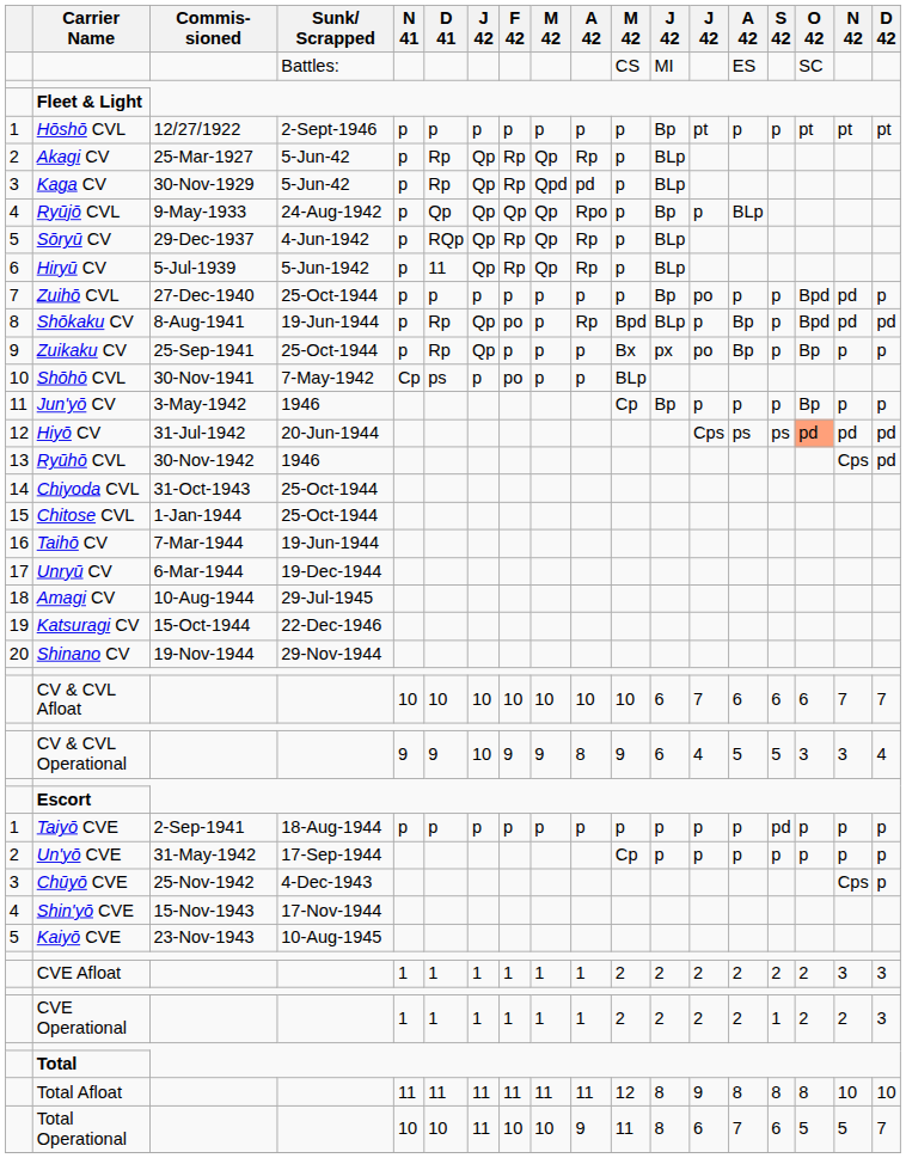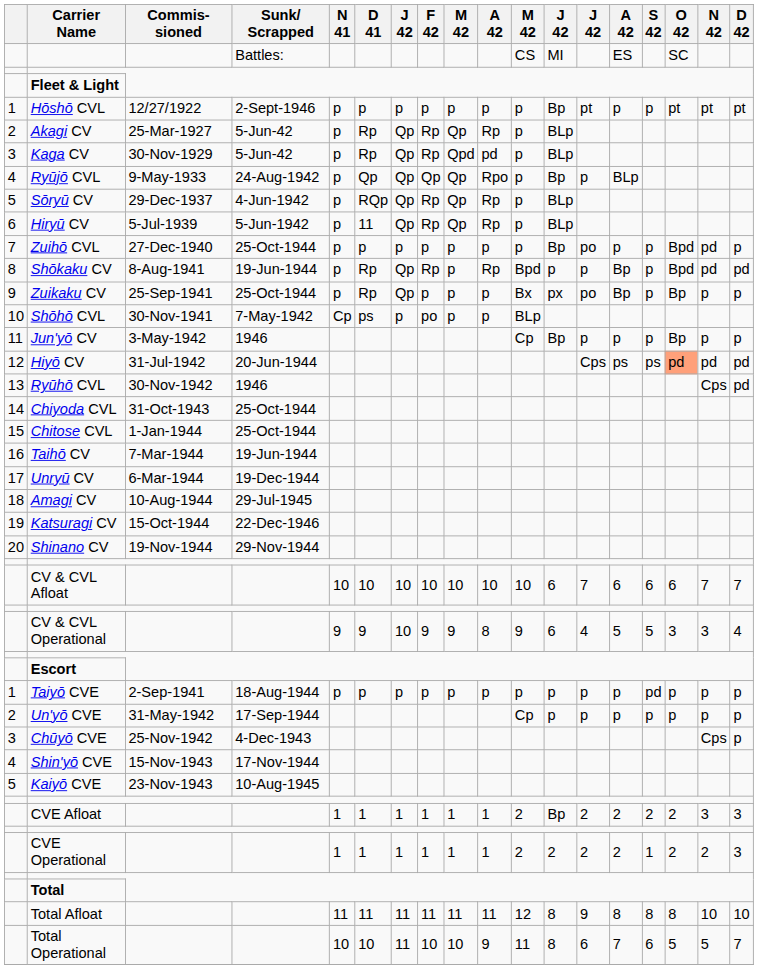 <table class="wikitable">
 <tr>
 <th scope="col" style="width: 10px;"></th>
 <th scope="col" style="width: 100px;">Carrier Name</th>
 <th scope="col" style="width: 110px;">Commis-<br>sioned</th>
 <th scope="col" width="100">Sunk/<br>Scrapped</th>
 <th scope="col" width="5">N 41</th>
 <th scope="col" width="5">D 41</th>
 <th scope="col" width="5">J 42</th>
 <th scope="col" width="5">F 42</th>
 <th scope="col" width="5">M 42</th>
 <th scope="col" width="5">A 42</th>
 <th scope="col" width="5">M 42</th>
 <th scope="col" width="5">J 42</th>
 <th scope="col" width="5">J 42</th>
 <th scope="col" width="5">A 42</th>
 <th scope="col" width="5">S 42</th>
 <th scope="col" width="5">O 42</th>
 <th scope="col" width="5">N 42</th>
 <th scope="col" width="5">D 42</th>
 </tr>
 <tr>
 <td></td>
 <td></td>
 <td></td>
 <td>Battles:</td>
 <td></td>
 <td></td>
 <td></td>
 <td></td>
 <td></td>
 <td></td>
 <td>CS</td>
 <td>MI</td>
 <td></td>
 <td>ES</td>
 <td></td>
 <td>SC</td>
 <td></td>
 <td></td>
 </tr>
 <tr>
 <td></td>
 </tr>
 <tr>
 <td></td>
 <td><strong>Fleet & Light</strong></td>
 </tr>
 <tr>
 <td>1</td>
 <td><em><a href='#'>Hōshō</a></em> CVL</td>
 <td>12/27/1922</td>
 <td>2-Sept-1946</td>
 <td>p</td>
 <td>p</td>
 <td>p</td>
 <td>p</td>
 <td>p</td>
 <td>p</td>
 <td>p</td>
 <td>Bp</td>
 <td>pt</td>
 <td>p</td>
 <td>p</td>
 <td>pt</td>
 <td>pt</td>
 <td>pt</td>
 </tr>
 <tr>
 <td>2</td>
 <td><em><a href='#'>Akagi</a></em> CV</td>
 <td>25-Mar-1927</td>
 <td>5-Jun-42</td>
 <td>p</td>
 <td>Rp</td>
 <td>Qp</td>
 <td>Rp</td>
 <td>Qp</td>
 <td>Rp</td>
 <td>p</td>
 <td>BLp</td>
 <td></td>
 <td></td>
 <td></td>
 <td></td>
 <td></td>
 <td></td>
 </tr>
 <tr>
 <td>3</td>
 <td><em><a href='#'>Kaga</a></em> CV</td>
 <td>30-Nov-1929</td>
 <td>5-Jun-42</td>
 <td>p</td>
 <td>Rp</td>
 <td>Qp</td>
 <td>Rp</td>
 <td>Qpd</td>
 <td>pd</td>
 <td>p</td>
 <td>BLp</td>
 <td></td>
 <td></td>
 <td></td>
 <td></td>
 <td></td>
 <td></td>
 </tr>
 <tr>
 <td>4</td>
 <td><em><a href='#'>Ryūjō</a></em> CVL</td>
 <td>9-May-1933</td>
 <td>24-Aug-1942</td>
 <td>p</td>
 <td>Qp</td>
 <td>Qp</td>
 <td>Qp</td>
 <td>Qp</td>
 <td>Rpo</td>
 <td>p</td>
 <td>Bp</td>
 <td>p</td>
 <td>BLp</td>
 <td></td>
 <td></td>
 <td></td>
 <td></td>
 </tr>
 <tr>
 <td>5</td>
 <td><em><a href='#'>Sōryū</a></em> CV</td>
 <td>29-Dec-1937</td>
 <td>4-Jun-1942</td>
 <td>p</td>
 <td>RQp</td>
 <td>Qp</td>
 <td>Rp</td>
 <td>Qp</td>
 <td>Rp</td>
 <td>p</td>
 <td>BLp</td>
 <td></td>
 <td></td>
 <td></td>
 <td></td>
 <td></td>
 <td></td>
 </tr>
 <tr>
 <td>6</td>
 <td><em><a href='#'>Hiryū</a></em> CV</td>
 <td>5-Jul-1939</td>
 <td>5-Jun-1942</td>
 <td>p</td>
 <td>11</td>
 <td>Qp</td>
 <td>Rp</td>
 <td>Qp</td>
 <td>Rp</td>
 <td>p</td>
 <td>BLp</td>
 <td></td>
 <td></td>
 <td></td>
 <td></td>
 <td></td>
 <td></td>
 </tr>
 <tr>
 <td>7</td>
 <td><em><a href='#'>Zuihō</a></em> CVL</td>
 <td>27-Dec-1940</td>
 <td>25-Oct-1944</td>
 <td>p</td>
 <td>p</td>
 <td>p</td>
 <td>p</td>
 <td>p</td>
 <td>p</td>
 <td>p</td>
 <td>Bp</td>
 <td>po</td>
 <td>p</td>
 <td>p</td>
 <td>Bpd</td>
 <td>pd</td>
 <td>p</td>
 </tr>
 <tr>
 <td>8</td>
 <td><em><a href='#'>Shōkaku</a></em> CV</td>
 <td>8-Aug-1941</td>
 <td>19-Jun-1944</td>
 <td>p</td>
 <td>Rp</td>
 <td>Qp</td>
-<td>po</td>
+<td>Rp</td>
 <td>p</td>
 <td>Rp</td>
 <td>Bpd</td>
-<td>BLp</td>
+<td>p</td>
 <td>p</td>
 <td>Bp</td>
 <td>p</td>
 <td>Bpd</td>
 <td>pd</td>
 <td>pd</td>
 </tr>
 <tr>
 <td>9</td>
 <td><em><a href='#'>Zuikaku</a></em> CV</td>
 <td>25-Sep-1941</td>
 <td>25-Oct-1944</td>
 <td>p</td>
 <td>Rp</td>
 <td>Qp</td>
 <td>p</td>
 <td>p</td>
 <td>p</td>
 <td>Bx</td>
 <td>px</td>
 <td>po</td>
 <td>Bp</td>
 <td>p</td>
 <td>Bp</td>
 <td>p</td>
 <td>p</td>
 </tr>
 <tr>
 <td>10</td>
 <td><em><a href='#'>Shōhō</a></em> CVL</td>
 <td>30-Nov-1941</td>
 <td>7-May-1942</td>
 <td>Cp</td>
 <td>ps</td>
 <td>p</td>
 <td>po</td>
 <td>p</td>
 <td>p</td>
 <td>BLp</td>
 <td></td>
 <td></td>
 <td></td>
 <td></td>
 <td></td>
 <td></td>
 <td></td>
 </tr>
 <tr>
 <td>11</td>
 <td><em><a href='#'>Jun'yō</a></em> CV</td>
 <td>3-May-1942</td>
 <td>1946</td>
 <td></td>
 <td></td>
 <td></td>
 <td></td>
 <td></td>
 <td></td>
 <td>Cp</td>
 <td>Bp</td>
 <td>p</td>
 <td>p</td>
 <td>p</td>
 <td>Bp</td>
 <td>p</td>
 <td>p</td>
 </tr>
 <tr>
 <td>12</td>
 <td><em><a href='#'>Hiyō</a></em> CV</td>
 <td>31-Jul-1942</td>
 <td>20-Jun-1944</td>
 <td></td>
 <td></td>
 <td></td>
 <td></td>
 <td></td>
 <td></td>
 <td></td>
 <td></td>
 <td>Cps</td>
 <td>ps</td>
 <td>ps</td>
 <td style="background: lightsalmon;">pd</td>
 <td>pd</td>
 <td>pd</td>
 </tr>
 <tr>
 <td>13</td>
 <td><em><a href='#'>Ryūhō</a></em> CVL</td>
 <td>30-Nov-1942</td>
 <td>1946</td>
 <td></td>
 <td></td>
 <td></td>
 <td></td>
 <td></td>
 <td></td>
 <td></td>
 <td></td>
 <td></td>
 <td></td>
 <td></td>
 <td></td>
 <td>Cps</td>
 <td>pd</td>
 </tr>
 <tr>
 <td>14</td>
 <td><em><a href='#'>Chiyoda</a></em> CVL</td>
 <td>31-Oct-1943</td>
 <td>25-Oct-1944</td>
 <td></td>
 <td></td>
 <td></td>
 <td></td>
 <td></td>
 <td></td>
 <td></td>
 <td></td>
 <td></td>
 <td></td>
 <td></td>
 <td></td>
 <td></td>
 <td></td>
 </tr>
 <tr>
 <td>15</td>
 <td><em><a href='#'>Chitose</a></em> CVL</td>
 <td>1-Jan-1944</td>
 <td>25-Oct-1944</td>
 <td></td>
 <td></td>
 <td></td>
 <td></td>
 <td></td>
 <td></td>
 <td></td>
 <td></td>
 <td></td>
 <td></td>
 <td></td>
 <td></td>
 <td></td>
 <td></td>
 </tr>
 <tr>
 <td>16</td>
 <td><em><a href='#'>Taihō</a></em> CV</td>
 <td>7-Mar-1944</td>
 <td>19-Jun-1944</td>
 <td></td>
 <td></td>
 <td></td>
 <td></td>
 <td></td>
 <td></td>
 <td></td>
 <td></td>
 <td></td>
 <td></td>
 <td></td>
 <td></td>
 <td></td>
 <td></td>
 </tr>
 <tr>
 <td>17</td>
 <td><em><a href='#'>Unryū</a></em> CV</td>
 <td>6-Mar-1944</td>
 <td>19-Dec-1944</td>
 <td></td>
 <td></td>
 <td></td>
 <td></td>
 <td></td>
 <td></td>
 <td></td>
 <td></td>
 <td></td>
 <td></td>
 <td></td>
 <td></td>
 <td></td>
 <td></td>
 </tr>
 <tr>
 <td>18</td>
 <td><em><a href='#'>Amagi</a> </em> CV</td>
 <td>10-Aug-1944</td>
 <td>29-Jul-1945</td>
 <td></td>
 <td></td>
 <td></td>
 <td></td>
 <td></td>
 <td></td>
 <td></td>
 <td></td>
 <td></td>
 <td></td>
 <td></td>
 <td></td>
 <td></td>
 <td></td>
 </tr>
 <tr>
 <td>19</td>
 <td><em><a href='#'>Katsuragi</a> </em> CV</td>
 <td>15-Oct-1944</td>
 <td>22-Dec-1946</td>
 <td></td>
 <td></td>
 <td></td>
 <td></td>
 <td></td>
 <td></td>
 <td></td>
 <td></td>
 <td></td>
 <td></td>
 <td></td>
 <td></td>
 <td></td>
 <td></td>
 </tr>
 <tr>
 <td>20</td>
 <td><em><a href='#'>Shinano</a></em> CV</td>
 <td>19-Nov-1944</td>
 <td>29-Nov-1944</td>
 <td></td>
 <td></td>
 <td></td>
 <td></td>
 <td></td>
 <td></td>
 <td></td>
 <td></td>
 <td></td>
 <td></td>
 <td></td>
 <td></td>
 <td></td>
 <td></td>
 </tr>
 <tr>
 <td></td>
 </tr>
 <tr>
 <td></td>
 <td>CV & CVL Afloat</td>
 <td></td>
 <td></td>
 <td>10</td>
 <td>10</td>
 <td>10</td>
 <td>10</td>
 <td>10</td>
 <td>10</td>
 <td>10</td>
 <td>6</td>
 <td>7</td>
 <td>6</td>
 <td>6</td>
 <td>6</td>
 <td>7</td>
 <td>7</td>
 </tr>
 <tr>
 <td></td>
 </tr>
 <tr>
 <td></td>
 <td>CV & CVL Operational</td>
 <td></td>
 <td></td>
 <td>9</td>
 <td>9</td>
 <td>10</td>
 <td>9</td>
 <td>9</td>
 <td>8</td>
 <td>9</td>
 <td>6</td>
 <td>4</td>
 <td>5</td>
 <td>5</td>
 <td>3</td>
 <td>3</td>
 <td>4</td>
 </tr>
 <tr>
 <td></td>
 </tr>
 <tr>
 <td></td>
 <td><strong>Escort</strong></td>
 </tr>
 <tr>
 <td>1</td>
 <td><em><a href='#'>Taiyō</a></em> CVE</td>
 <td>2-Sep-1941</td>
 <td>18-Aug-1944</td>
 <td>p</td>
 <td>p</td>
 <td>p</td>
 <td>p</td>
 <td>p</td>
 <td>p</td>
 <td>p</td>
 <td>p</td>
 <td>p</td>
 <td>p</td>
 <td>pd</td>
 <td>p</td>
 <td>p</td>
 <td>p</td>
 </tr>
 <tr>
 <td>2</td>
 <td><em><a href='#'>Un'yō</a></em> CVE</td>
 <td>31-May-1942</td>
 <td>17-Sep-1944</td>
 <td></td>
 <td></td>
 <td></td>
 <td></td>
 <td></td>
 <td></td>
 <td>Cp</td>
 <td>p</td>
 <td>p</td>
 <td>p</td>
 <td>p</td>
 <td>p</td>
 <td>p</td>
 <td>p</td>
 </tr>
 <tr>
 <td>3</td>
 <td><em><a href='#'>Chūyō</a></em> CVE</td>
 <td>25-Nov-1942</td>
 <td>4-Dec-1943</td>
 <td></td>
 <td></td>
 <td></td>
 <td></td>
 <td></td>
 <td></td>
 <td></td>
 <td></td>
 <td></td>
 <td></td>
 <td></td>
 <td></td>
 <td>Cps</td>
 <td>p</td>
 </tr>
 <tr>
 <td>4</td>
 <td><em><a href='#'>Shin'yō</a></em> CVE</td>
 <td>15-Nov-1943</td>
 <td>17-Nov-1944</td>
 <td></td>
 <td></td>
 <td></td>
 <td></td>
 <td></td>
 <td></td>
 <td></td>
 <td></td>
 <td></td>
 <td></td>
 <td></td>
 <td></td>
 <td></td>
 <td></td>
 </tr>
 <tr>
 <td>5</td>
 <td><em><a href='#'>Kaiyō</a></em> CVE</td>
 <td>23-Nov-1943</td>
 <td>10-Aug-1945</td>
 <td></td>
 <td></td>
 <td></td>
 <td></td>
 <td></td>
 <td></td>
 <td></td>
 <td></td>
 <td></td>
 <td></td>
 <td></td>
 <td></td>
 <td></td>
 <td></td>
 </tr>
 <tr>
 <td></td>
 </tr>
 <tr>
 <td></td>
 <td>CVE Afloat</td>
 <td></td>
 <td></td>
 <td>1</td>
 <td>1</td>
 <td>1</td>
 <td>1</td>
 <td>1</td>
 <td>1</td>
 <td>2</td>
-<td>2</td>
+<td>Bp</td>
 <td>2</td>
 <td>2</td>
 <td>2</td>
 <td>2</td>
 <td>3</td>
 <td>3</td>
 </tr>
 <tr>
 <td></td>
 </tr>
 <tr>
 <td></td>
 <td>CVE Operational</td>
 <td></td>
 <td></td>
 <td>1</td>
 <td>1</td>
 <td>1</td>
 <td>1</td>
 <td>1</td>
 <td>1</td>
 <td>2</td>
 <td>2</td>
 <td>2</td>
 <td>2</td>
 <td>1</td>
 <td>2</td>
 <td>2</td>
 <td>3</td>
 </tr>
 <tr>
 <td></td>
 </tr>
 <tr>
 <td></td>
 <td><strong>Total</strong></td>
 </tr>
 <tr>
 <td></td>
 <td>Total Afloat</td>
 <td></td>
 <td></td>
 <td>11</td>
 <td>11</td>
 <td>11</td>
 <td>11</td>
 <td>11</td>
 <td>11</td>
 <td>12</td>
 <td>8</td>
 <td>9</td>
 <td>8</td>
 <td>8</td>
 <td>8</td>
 <td>10</td>
 <td>10</td>
 </tr>
 <tr>
 <td></td>
 <td>Total Operational</td>
 <td></td>
 <td></td>
 <td>10</td>
 <td>10</td>
 <td>11</td>
 <td>10</td>
 <td>10</td>
 <td>9</td>
 <td>11</td>
 <td>8</td>
 <td>6</td>
 <td>7</td>
 <td>6</td>
 <td>5</td>
 <td>5</td>
 <td>7</td>
 </tr>
 <tr>
 </tr>
 </table>
